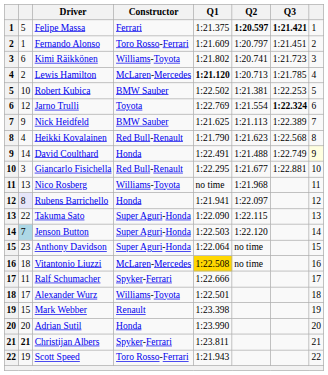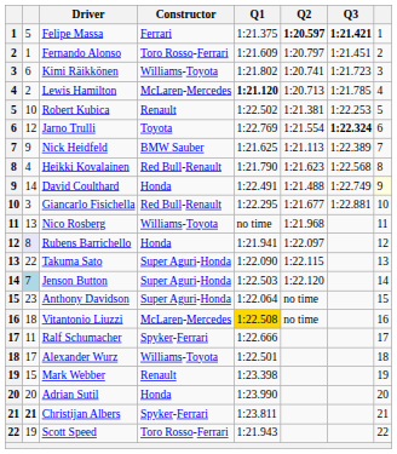 <table class="wikitable sortable" style="font-size:85%">
 <tr>
 <th></th>
 <th></th>
 <th>Driver</th>
 <th>Constructor</th>
 <th>Q1</th>
 <th>Q2</th>
 <th>Q3</th>
 <th></th>
 </tr>
 <tr>
 <th>1</th>
 <td>5</td>
 <td> <a href='#'>Felipe Massa</a></td>
 <td><a href='#'>Ferrari</a></td>
 <td>1:21.375</td>
 <td><strong>1:20.597</strong></td>
 <td><strong>1:21.421</strong></td>
 <td>1</td>
 </tr>
 <tr>
 <th>2</th>
 <td>1</td>
 <td> <a href='#'>Fernando Alonso</a></td>
 <td><a href='#'>Toro Rosso</a>-<a href='#'>Ferrari</a></td>
 <td>1:21.609</td>
 <td>1:20.797</td>
 <td>1:21.451</td>
 <td>2</td>
 </tr>
 <tr>
 <th>3</th>
 <td>6</td>
 <td> <a href='#'>Kimi Räikkönen</a></td>
 <td><a href='#'>Williams</a>-<a href='#'>Toyota</a></td>
 <td>1:21.802</td>
 <td>1:20.741</td>
 <td>1:21.723</td>
 <td>3</td>
 </tr>
 <tr>
 <th>4</th>
 <td>2</td>
 <td> <a href='#'>Lewis Hamilton</a></td>
 <td><a href='#'>McLaren</a>-<a href='#'>Mercedes</a></td>
 <td><strong>1:21.120</strong></td>
 <td>1:20.713</td>
 <td>1:21.785</td>
 <td>4</td>
 </tr>
 <tr>
 <th>5</th>
 <td>10</td>
 <td> <a href='#'>Robert Kubica</a></td>
-<td><a href='#'>BMW Sauber</a></td>
+<td><a href='#'>Renault</a></td>
 <td>1:22.502</td>
 <td>1:21.381</td>
 <td>1:22.253</td>
 <td>5</td>
 </tr>
 <tr>
 <th>6</th>
 <td>12</td>
 <td> <a href='#'>Jarno Trulli</a></td>
 <td><a href='#'>Toyota</a></td>
 <td>1:22.769</td>
 <td>1:21.554</td>
 <td><strong>1:22.324</strong></td>
 <td>6</td>
 </tr>
 <tr>
 <th>7</th>
 <td>9</td>
 <td> <a href='#'>Nick Heidfeld</a></td>
 <td><a href='#'>BMW Sauber</a></td>
 <td>1:21.625</td>
 <td>1:21.113</td>
 <td>1:22.389</td>
 <td>7</td>
 </tr>
 <tr>
 <th>8</th>
 <td>4</td>
 <td> <a href='#'>Heikki Kovalainen</a></td>
 <td><a href='#'>Red Bull</a>-<a href='#'>Renault</a></td>
 <td>1:21.790</td>
 <td>1:21.623</td>
 <td>1:22.568</td>
 <td>8</td>
 </tr>
 <tr>
 <th>9</th>
 <td>14</td>
 <td> <a href='#'>David Coulthard</a></td>
 <td><a href='#'>Honda</a></td>
 <td>1:22.491</td>
 <td>1:21.488</td>
 <td>1:22.749</td>
 <td style="background: lightyellow;">9</td>
 </tr>
 <tr>
 <th>10</th>
 <td>3</td>
 <td align="center" nowrap> <a href='#'>Giancarlo Fisichella</a></td>
 <td><a href='#'>Red Bull</a>-<a href='#'>Renault</a></td>
 <td>1:22.295</td>
 <td>1:21.677</td>
 <td>1:22.881</td>
 <td>10</td>
 </tr>
 <tr>
 <th>11</th>
 <td>13</td>
 <td> <a href='#'>Nico Rosberg</a></td>
 <td><a href='#'>Williams</a>-<a href='#'>Toyota</a></td>
 <td>no time</td>
 <td>1:21.968</td>
 <td></td>
 <td>11</td>
 </tr>
 <tr>
 <th>12</th>
 <td style="background: lavender;">8</td>
 <td> <a href='#'>Rubens Barrichello</a></td>
 <td><a href='#'>Honda</a></td>
 <td>1:21.941</td>
 <td>1:22.097</td>
 <td></td>
 <td>12</td>
 </tr>
 <tr>
 <th>13</th>
 <td>22</td>
 <td> <a href='#'>Takuma Sato</a></td>
 <td><a href='#'>Super Aguri</a>-<a href='#'>Honda</a></td>
 <td>1:22.090</td>
 <td>1:22.115</td>
 <td></td>
 <td>13</td>
 </tr>
 <tr>
 <th>14</th>
 <td style="background: lightblue;">7</td>
 <td> <a href='#'>Jenson Button</a></td>
 <td><a href='#'>Super Aguri</a>-<a href='#'>Honda</a></td>
 <td>1:22.503</td>
 <td>1:22.120</td>
 <td></td>
 <td>14</td>
 </tr>
 <tr>
 <th>15</th>
 <td>23</td>
 <td> <a href='#'>Anthony Davidson</a></td>
 <td><a href='#'>Super Aguri</a>-<a href='#'>Honda</a></td>
 <td>1:22.064</td>
 <td>no time</td>
 <td></td>
 <td>15</td>
 </tr>
 <tr>
 <th>16</th>
 <td>18</td>
 <td> <a href='#'>Vitantonio Liuzzi</a></td>
 <td><a href='#'>McLaren</a>-<a href='#'>Mercedes</a></td>
 <td style="background: gold;">1:22.508</td>
 <td>no time</td>
 <td></td>
 <td>16</td>
 </tr>
 <tr>
 <th>17</th>
 <td>11</td>
 <td> <a href='#'>Ralf Schumacher</a></td>
 <td><a href='#'>Spyker</a>-<a href='#'>Ferrari</a></td>
 <td>1:22.666</td>
 <td></td>
 <td></td>
 <td>17</td>
 </tr>
 <tr>
 <th>18</th>
 <td>17</td>
 <td> <a href='#'>Alexander Wurz</a></td>
 <td><a href='#'>Williams</a>-<a href='#'>Toyota</a></td>
 <td>1:22.501</td>
 <td></td>
 <td></td>
 <td>18</td>
 </tr>
 <tr>
 <th>19</th>
 <td>15</td>
 <td> <a href='#'>Mark Webber</a></td>
 <td><a href='#'>Renault</a></td>
 <td>1:23.398</td>
 <td></td>
 <td></td>
 <td>19</td>
 </tr>
 <tr>
 <th>20</th>
 <td>20</td>
 <td> <a href='#'>Adrian Sutil</a></td>
 <td><a href='#'>Honda</a></td>
 <td>1:23.990</td>
 <td></td>
 <td></td>
 <td>20</td>
 </tr>
 <tr>
 <th>21</th>
 <td><strong>21</strong></td>
 <td> <a href='#'>Christijan Albers</a></td>
 <td><a href='#'>Spyker</a>-<a href='#'>Ferrari</a></td>
 <td>1:23.811</td>
 <td></td>
 <td></td>
 <td>21</td>
 </tr>
 <tr>
 <th>22</th>
 <td>19</td>
 <td> <a href='#'>Scott Speed</a></td>
 <td><a href='#'>Toro Rosso</a>-<a href='#'>Ferrari</a></td>
 <td>1:21.943</td>
 <td></td>
 <td></td>
 <td>22</td>
 </tr>
 <tr>
 <th colspan="8"></th>
 </tr>
 </table>
